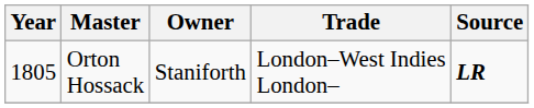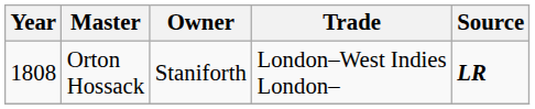 <table class=" wikitable">
 <tr>
 <th>Year</th>
 <th>Master</th>
 <th>Owner</th>
 <th>Trade</th>
 <th>Source</th>
 </tr>
 <tr>
-<td>1805</td>
+<td>1808</td>
 <td>Orton<br>Hossack</td>
 <td>Staniforth</td>
 <td>London–West Indies<br>London–</td>
 <td><strong><em>LR</em></strong></td>
 </tr>
 <tr>
 </tr>
 </table>
